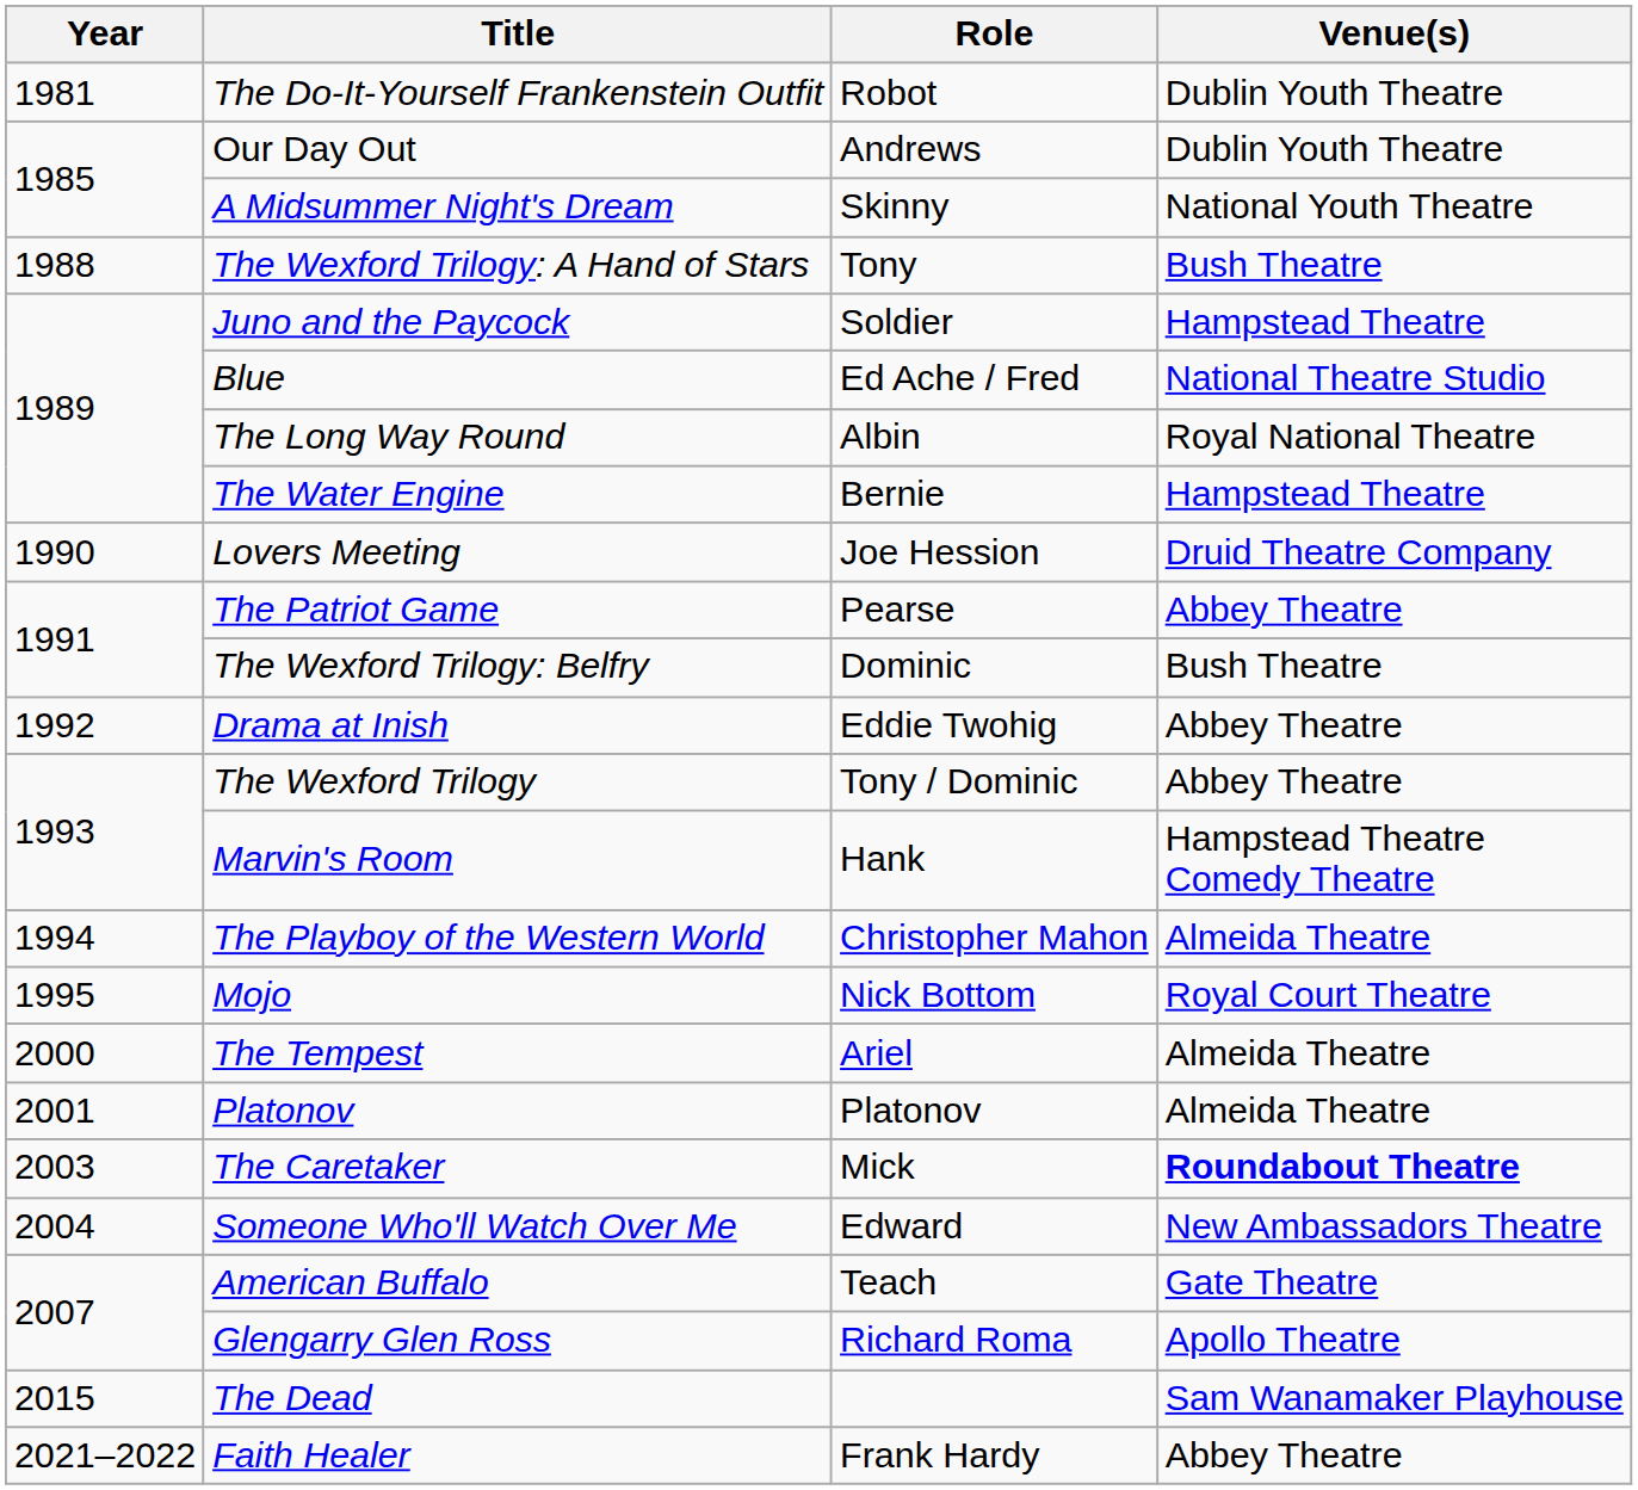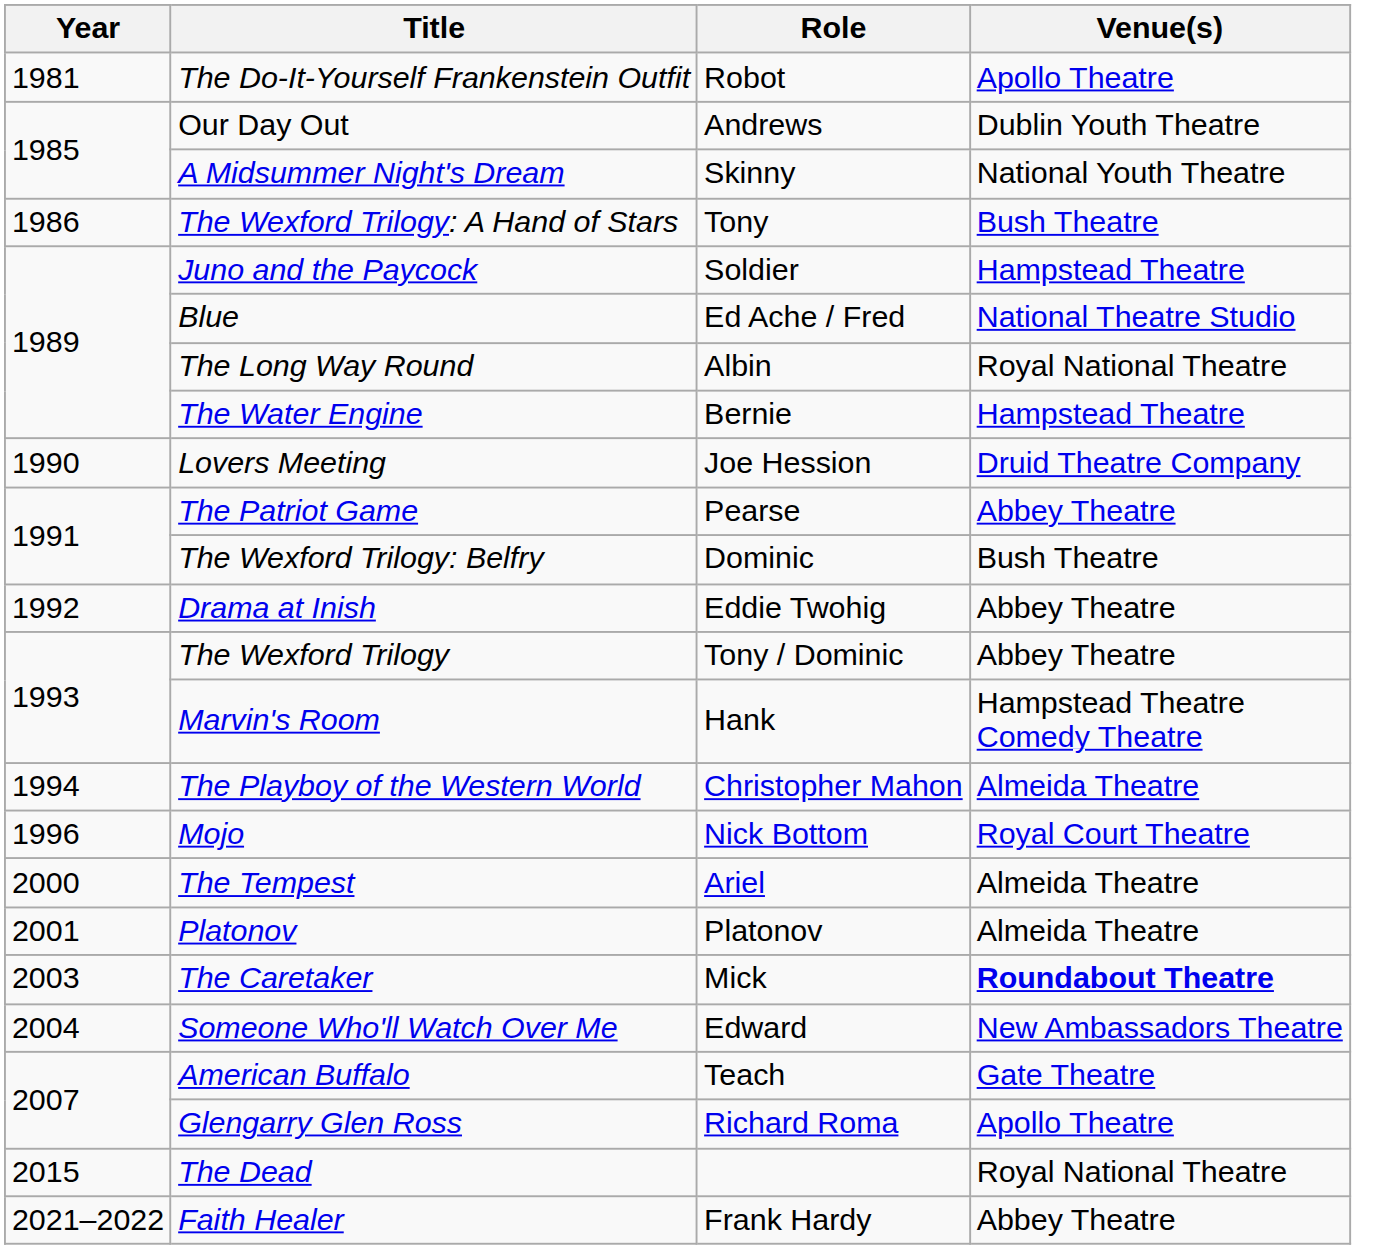 <table class="wikitable sortable">
 <tr>
 <th>Year</th>
 <th>Title</th>
 <th>Role</th>
 <th>Venue(s)</th>
 </tr>
 <tr>
 <td>1981</td>
 <td><em>The Do-It-Yourself Frankenstein Outfit</em></td>
 <td>Robot</td>
-<td>Dublin Youth Theatre</td>
+<td><a href='#'>Apollo Theatre</a></td>
 </tr>
 <tr>
 <td rowspan="2">1985</td>
 <td>Our Day Out</td>
 <td>Andrews</td>
 <td>Dublin Youth Theatre</td>
 </tr>
 <tr>
 <td><em><a href='#'>A Midsummer Night's Dream</a></em></td>
 <td>Skinny</td>
 <td>National Youth Theatre</td>
 </tr>
 <tr>
-<td>1988</td>
+<td>1986</td>
 <td><em><a href='#'>The Wexford Trilogy</a>: A Hand of Stars</em></td>
 <td>Tony</td>
 <td><a href='#'>Bush Theatre</a></td>
 </tr>
 <tr>
 <td rowspan="4">1989</td>
 <td><em><a href='#'>Juno and the Paycock</a></em></td>
 <td>Soldier</td>
 <td><a href='#'>Hampstead Theatre</a></td>
 </tr>
 <tr>
 <td><em>Blue</em></td>
 <td>Ed Ache / Fred</td>
 <td><a href='#'>National Theatre Studio</a></td>
 </tr>
 <tr>
 <td><em>The Long Way Round</em></td>
 <td>Albin</td>
 <td>Royal National Theatre</td>
 </tr>
 <tr>
 <td><em><a href='#'>The Water Engine</a></em></td>
 <td>Bernie</td>
 <td><a href='#'>Hampstead Theatre</a></td>
 </tr>
 <tr>
 <td>1990</td>
 <td><em>Lovers Meeting</em></td>
 <td>Joe Hession</td>
 <td><a href='#'>Druid Theatre Company</a></td>
 </tr>
 <tr>
 <td rowspan="2">1991</td>
 <td><em><a href='#'>The Patriot Game</a></em></td>
 <td>Pearse</td>
 <td><a href='#'>Abbey Theatre</a></td>
 </tr>
 <tr>
 <td><em>The Wexford Trilogy: Belfry</em></td>
 <td>Dominic</td>
 <td>Bush Theatre</td>
 </tr>
 <tr>
 <td>1992</td>
 <td><em><a href='#'>Drama at Inish</a></em></td>
 <td>Eddie Twohig</td>
 <td>Abbey Theatre</td>
 </tr>
 <tr>
 <td rowspan="2">1993</td>
 <td><em>The Wexford Trilogy</em></td>
 <td>Tony / Dominic</td>
 <td>Abbey Theatre</td>
 </tr>
 <tr>
 <td><em><a href='#'>Marvin's Room</a></em></td>
 <td>Hank</td>
 <td>Hampstead Theatre<br><a href='#'>Comedy Theatre</a></td>
 </tr>
 <tr>
 <td>1994</td>
 <td><em><a href='#'>The Playboy of the Western World</a></em></td>
 <td><a href='#'>Christopher Mahon</a></td>
 <td><a href='#'>Almeida Theatre</a></td>
 </tr>
 <tr>
-<td>1995</td>
+<td>1996</td>
 <td><em><a href='#'>Mojo</a></em></td>
 <td><a href='#'>Nick Bottom</a></td>
 <td><a href='#'>Royal Court Theatre</a></td>
 </tr>
 <tr>
 <td>2000</td>
 <td><em><a href='#'>The Tempest</a></em></td>
 <td><a href='#'>Ariel</a></td>
 <td>Almeida Theatre</td>
 </tr>
 <tr>
 <td>2001</td>
 <td><em><a href='#'>Platonov</a></em></td>
 <td>Platonov</td>
 <td>Almeida Theatre</td>
 </tr>
 <tr>
 <td>2003</td>
 <td><em><a href='#'>The Caretaker</a></em></td>
 <td>Mick</td>
 <td><strong><a href='#'>Roundabout Theatre</a></strong></td>
 </tr>
 <tr>
 <td>2004</td>
 <td><em><a href='#'>Someone Who'll Watch Over Me</a></em></td>
 <td>Edward</td>
 <td><a href='#'>New Ambassadors Theatre</a></td>
 </tr>
 <tr>
 <td rowspan="2">2007</td>
 <td><em><a href='#'>American Buffalo</a></em></td>
 <td>Teach</td>
 <td><a href='#'>Gate Theatre</a></td>
 </tr>
 <tr>
 <td><em><a href='#'>Glengarry Glen Ross</a></em></td>
 <td><a href='#'>Richard Roma</a></td>
 <td><a href='#'>Apollo Theatre</a></td>
 </tr>
 <tr>
 <td>2015</td>
 <td><em><a href='#'>The Dead</a></em></td>
 <td></td>
-<td><a href='#'>Sam Wanamaker Playhouse</a></td>
+<td>Royal National Theatre</td>
 </tr>
 <tr>
 <td>2021–2022</td>
 <td><em><a href='#'>Faith Healer</a></em></td>
 <td>Frank Hardy</td>
 <td>Abbey Theatre</td>
 </tr>
 </table>
